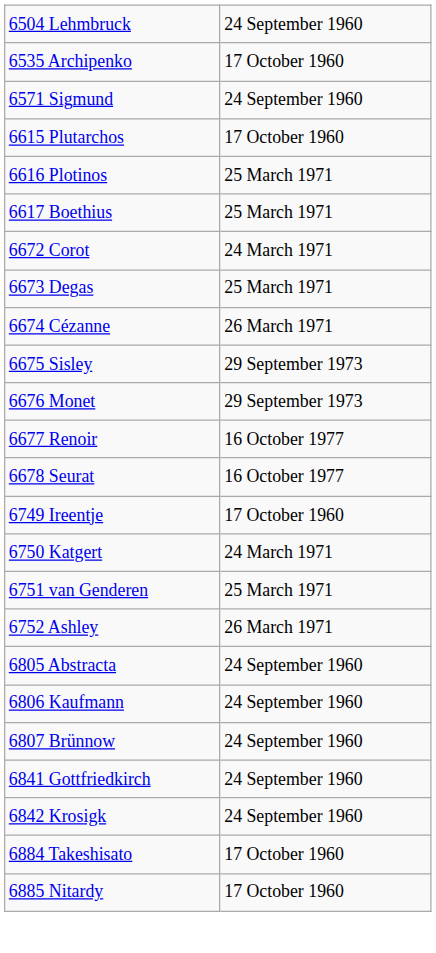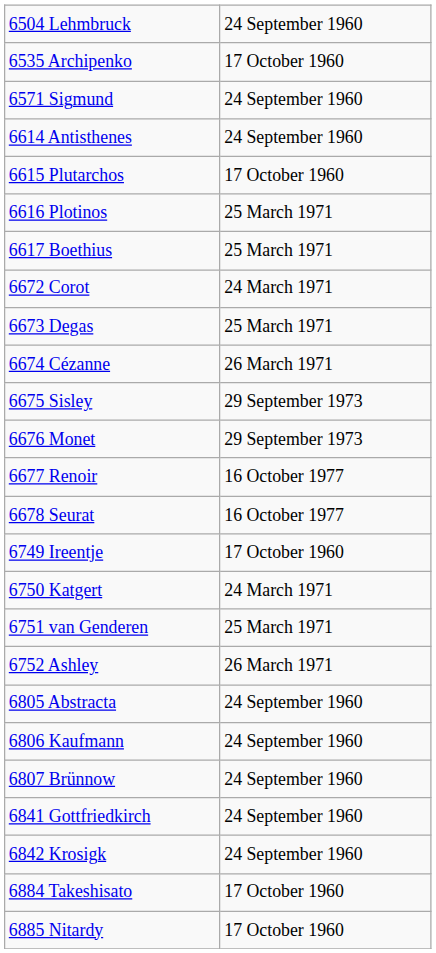 <table class="wikitable" style="font-size: 89%; float: left; width: 24em; margin-right: 1em; line-height: 1.65em">
 <tr>
 <td><a href='#'>6504 Lehmbruck</a></td>
 <td>24 September 1960</td>
 </tr>
 <tr>
 <td><a href='#'>6535 Archipenko</a></td>
 <td>17 October 1960</td>
 </tr>
 <tr>
 <td><a href='#'>6571 Sigmund</a></td>
+<td>24 September 1960</td>
+</tr>
+<tr>
+<td><a href='#'>6614 Antisthenes</a></td>
 <td>24 September 1960</td>
 </tr>
 <tr>
 <td><a href='#'>6615 Plutarchos</a></td>
 <td>17 October 1960</td>
 </tr>
 <tr>
 <td><a href='#'>6616 Plotinos</a></td>
 <td>25 March 1971</td>
 </tr>
 <tr>
 <td><a href='#'>6617 Boethius</a></td>
 <td>25 March 1971</td>
 </tr>
 <tr>
 <td><a href='#'>6672 Corot</a></td>
 <td>24 March 1971</td>
 </tr>
 <tr>
 <td><a href='#'>6673 Degas</a></td>
 <td>25 March 1971</td>
 </tr>
 <tr>
 <td><a href='#'>6674 Cézanne</a></td>
 <td>26 March 1971</td>
 </tr>
 <tr>
 <td><a href='#'>6675 Sisley</a></td>
 <td>29 September 1973</td>
 </tr>
 <tr>
 <td><a href='#'>6676 Monet</a></td>
 <td>29 September 1973</td>
 </tr>
 <tr>
 <td><a href='#'>6677 Renoir</a></td>
 <td>16 October 1977</td>
 </tr>
 <tr>
 <td><a href='#'>6678 Seurat</a></td>
 <td>16 October 1977</td>
 </tr>
 <tr>
 <td><a href='#'>6749 Ireentje</a></td>
 <td>17 October 1960</td>
 </tr>
 <tr>
 <td><a href='#'>6750 Katgert</a></td>
 <td>24 March 1971</td>
 </tr>
 <tr>
 <td><a href='#'>6751 van Genderen</a></td>
 <td>25 March 1971</td>
 </tr>
 <tr>
 <td><a href='#'>6752 Ashley</a></td>
 <td>26 March 1971</td>
 </tr>
 <tr>
 <td><a href='#'>6805 Abstracta</a></td>
 <td>24 September 1960</td>
 </tr>
 <tr>
 <td><a href='#'>6806 Kaufmann</a></td>
 <td>24 September 1960</td>
 </tr>
 <tr>
 <td><a href='#'>6807 Brünnow</a></td>
 <td>24 September 1960</td>
 </tr>
 <tr>
 <td><a href='#'>6841 Gottfriedkirch</a></td>
 <td>24 September 1960</td>
 </tr>
 <tr>
 <td><a href='#'>6842 Krosigk</a></td>
 <td>24 September 1960</td>
 </tr>
 <tr>
 <td><a href='#'>6884 Takeshisato</a></td>
 <td>17 October 1960</td>
 </tr>
 <tr>
 <td><a href='#'>6885 Nitardy</a></td>
 <td>17 October 1960</td>
 </tr>
 </table>
